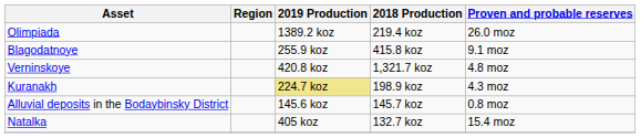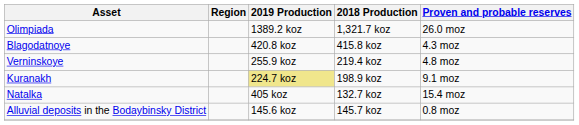 <table class="wikitable sortable">
 <tr>
 <th>Asset</th>
 <th>Region</th>
 <th>2019 Production</th>
 <th>2018 Production</th>
 <th><a href='#'>Proven and probable reserves</a></th>
 </tr>
 <tr>
 <td><a href='#'>Olimpiada</a></td>
 <td></td>
 <td>1389.2 koz</td>
-<td>219.4 koz</td>
+<td>1,321.7 koz</td>
 <td>26.0 moz</td>
 </tr>
 <tr>
 <td><a href='#'>Blagodatnoye</a></td>
 <td></td>
-<td>255.9 koz</td>
+<td>420.8 koz</td>
 <td>415.8 koz</td>
-<td>9.1 moz</td>
+<td>4.3 moz</td>
 </tr>
 <tr>
 <td><a href='#'>Verninskoye</a></td>
 <td></td>
-<td>420.8 koz</td>
-<td>1,321.7 koz</td>
+<td>255.9 koz</td>
+<td>219.4 koz</td>
 <td>4.8 moz</td>
 </tr>
 <tr>
 <td><a href='#'>Kuranakh</a></td>
 <td></td>
 <td style="background: khaki;">224.7 koz</td>
 <td>198.9 koz</td>
-<td>4.3 moz</td>
+<td>9.1 moz</td>
+</tr>
+<tr>
+<td><a href='#'>Natalka</a></td>
+<td></td>
+<td>405 koz</td>
+<td>132.7 koz</td>
+<td>15.4 moz</td>
 </tr>
 <tr>
 <td><a href='#'>Alluvial deposits</a> in the <a href='#'>Bodaybinsky District</a></td>
 <td></td>
 <td>145.6 koz</td>
 <td>145.7 koz</td>
 <td>0.8 moz</td>
 </tr>
 <tr>
-<td><a href='#'>Natalka</a></td>
-<td></td>
-<td>405 koz</td>
-<td>132.7 koz</td>
-<td>15.4 moz</td>
-</tr>
-<tr>
 </tr>
 </table>
